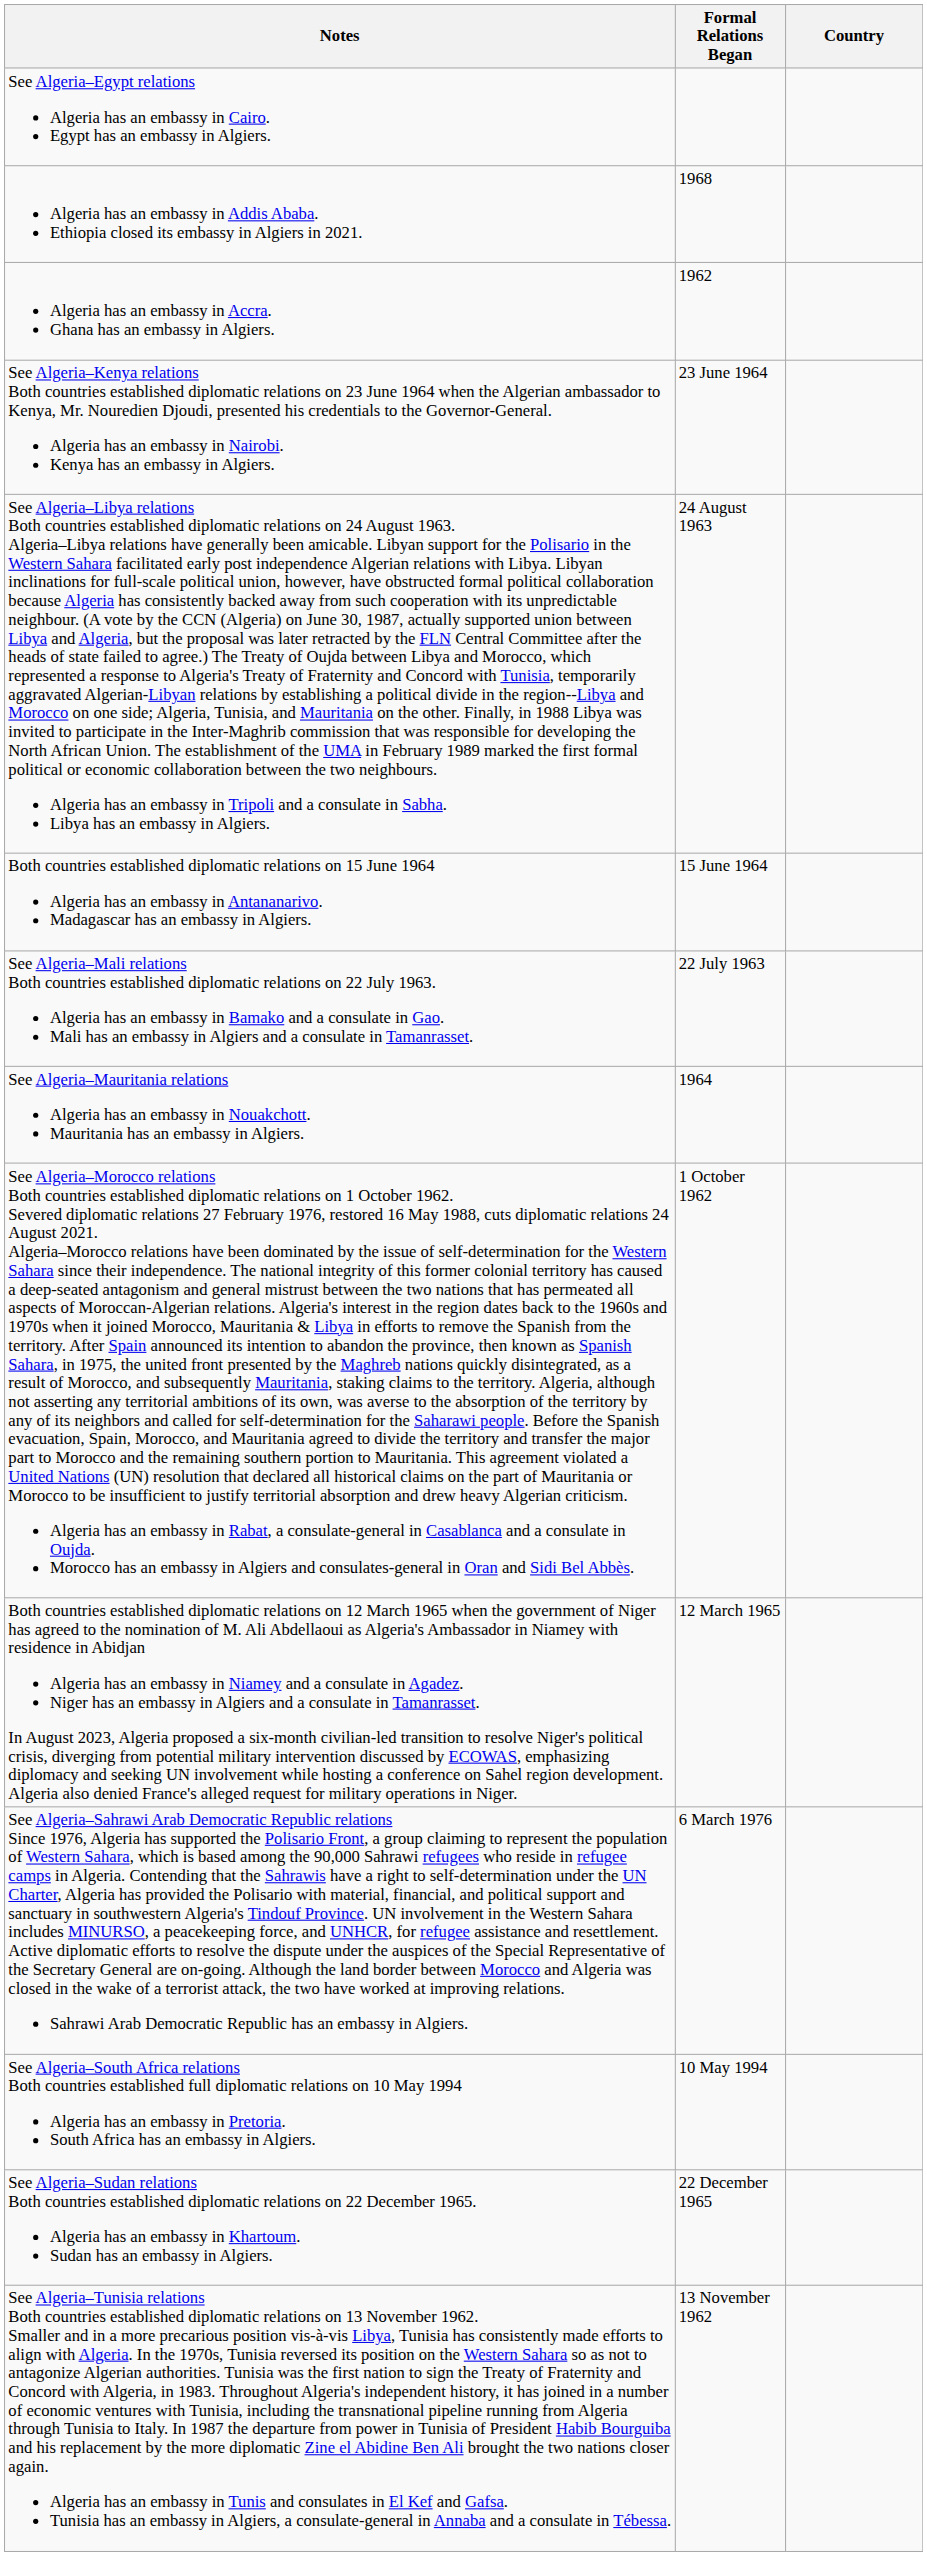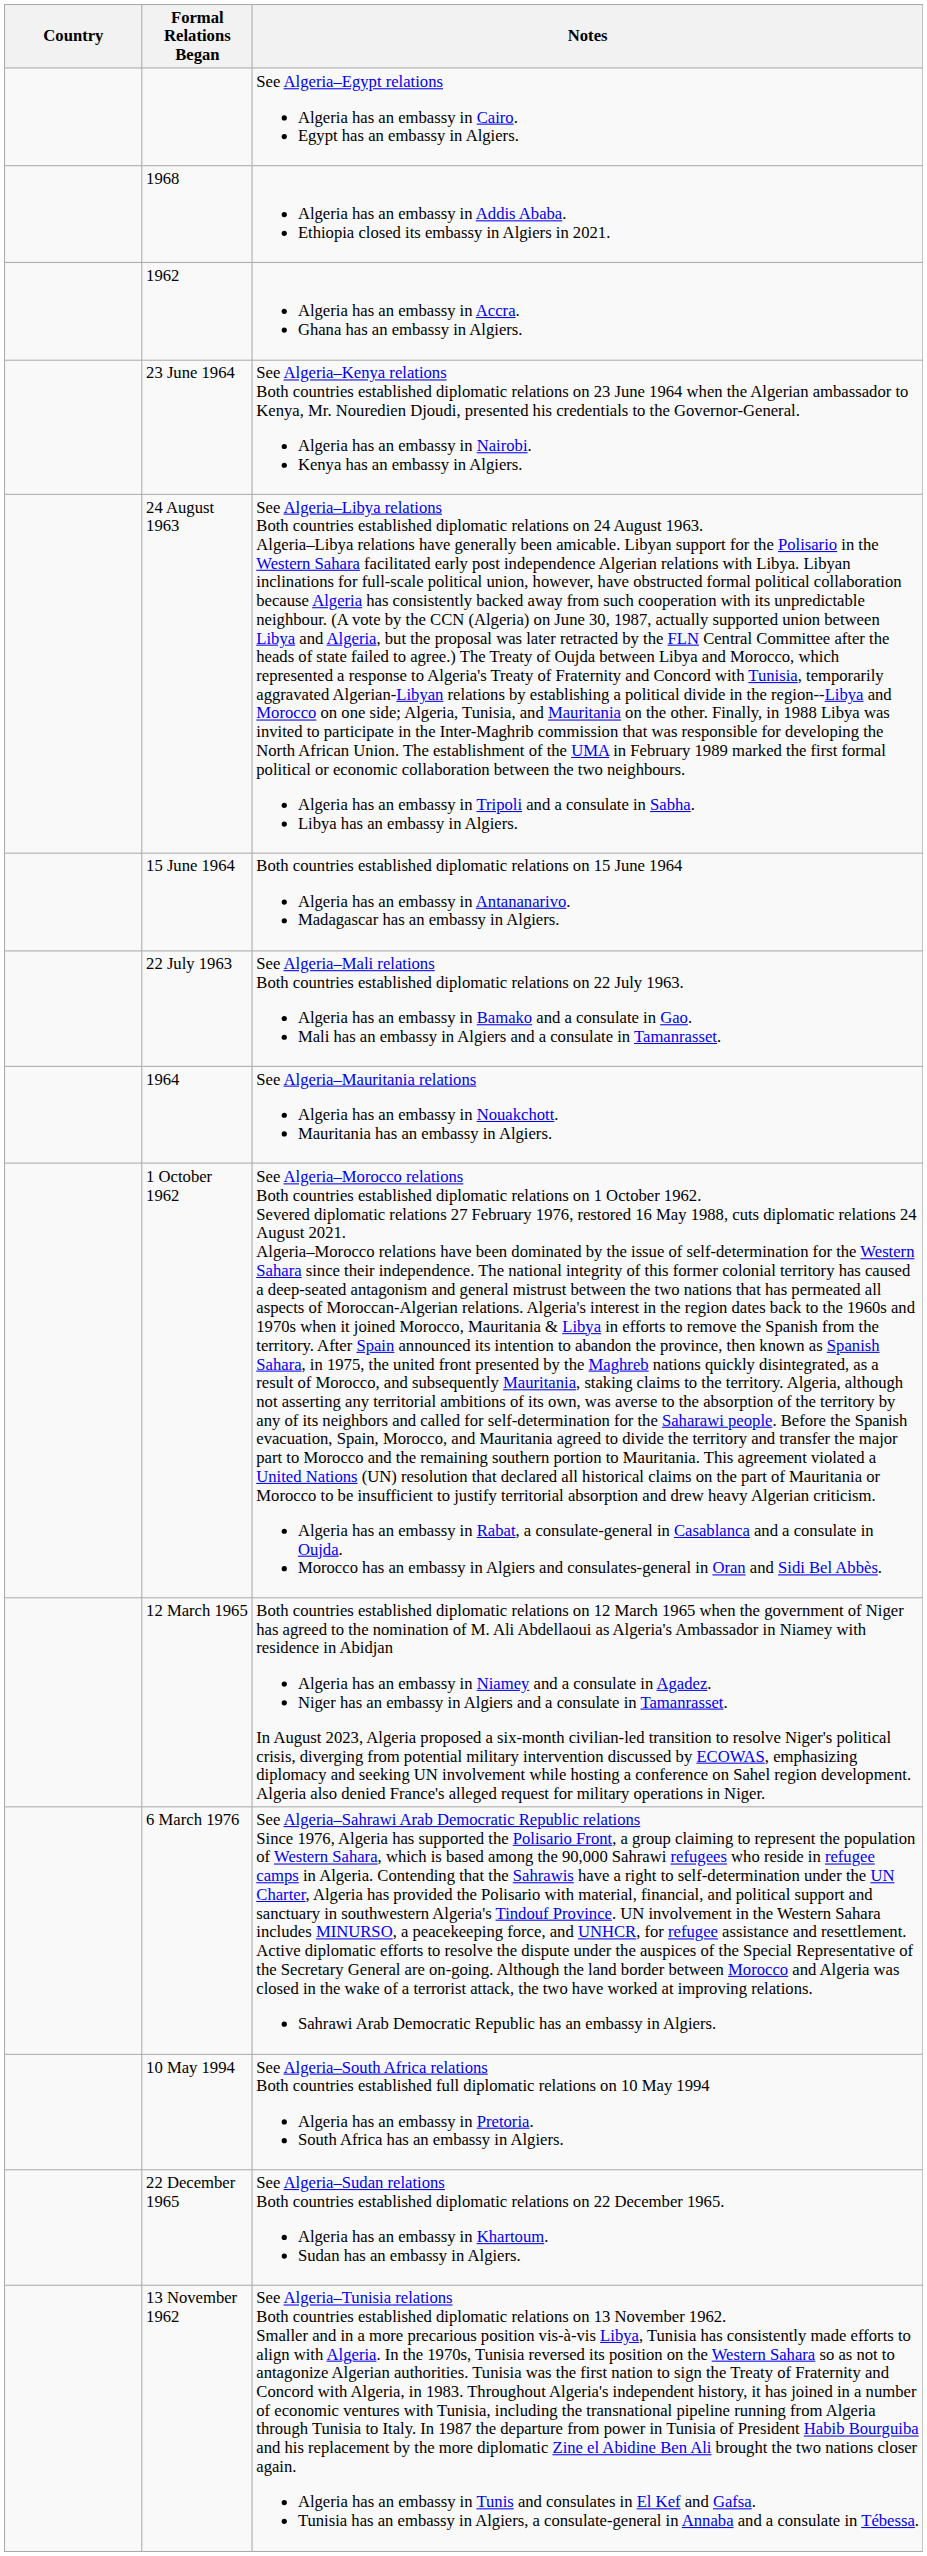 <table class="wikitable sortable" style="width:100%; margin:auto;">
 <tr>
+<th style="width:15%;">Country</th>
+<th style="width:12%;">Formal Relations Began</th>
 <th>Notes</th>
-<th style="width:12%;">Formal Relations Began</th>
-<th style="width:15%;">Country</th>
 </tr>
 <tr valign="top">
-<td>See <a href='#'>Algeria–Egypt relations</a><br><ul><li>Algeria has an embassy in <a href='#'>Cairo</a>.</li><li>Egypt has an embassy in Algiers.</li></ul></td>
 <td></td>
 <td></td>
+<td>See <a href='#'>Algeria–Egypt relations</a><br><ul><li>Algeria has an embassy in <a href='#'>Cairo</a>.</li><li>Egypt has an embassy in Algiers.</li></ul></td>
 </tr>
 <tr valign="top">
+<td></td>
+<td>1968</td>
 <td><br><ul><li>Algeria has an embassy in <a href='#'>Addis Ababa</a>.</li><li>Ethiopia closed its embassy in Algiers in 2021.</li></ul></td>
-<td>1968</td>
-<td></td>
 </tr>
 <tr valign="top">
+<td></td>
+<td>1962</td>
 <td><br><ul><li>Algeria has an embassy in <a href='#'>Accra</a>.</li><li>Ghana has an embassy in Algiers.</li></ul></td>
-<td>1962</td>
-<td></td>
 </tr>
 <tr valign="top">
+<td></td>
+<td>23 June 1964</td>
 <td>See <a href='#'>Algeria–Kenya relations</a><br>Both countries established diplomatic relations on 23 June 1964 when the Algerian ambassador to Kenya, Mr. Nouredien Djoudi, presented his credentials to the Governor-General.<ul><li>Algeria has an embassy in <a href='#'>Nairobi</a>.</li><li>Kenya has an embassy in Algiers.</li></ul></td>
-<td>23 June 1964</td>
-<td></td>
 </tr>
 <tr valign="top">
+<td></td>
+<td>24 August 1963</td>
 <td>See <a href='#'>Algeria–Libya relations</a><br>Both countries established diplomatic relations on 24 August 1963.<br>Algeria–Libya relations have generally been amicable. Libyan support for the <a href='#'>Polisario</a> in the <a href='#'>Western Sahara</a> facilitated early post independence Algerian relations with Libya. Libyan inclinations for full-scale political union, however, have obstructed formal political collaboration because <a href='#'>Algeria</a> has consistently backed away from such cooperation with its unpredictable neighbour. (A vote by the CCN (Algeria) on June 30, 1987, actually supported union between <a href='#'>Libya</a> and <a href='#'>Algeria</a>, but the proposal was later retracted by the <a href='#'>FLN</a> Central Committee after the heads of state failed to agree.) The Treaty of Oujda between Libya and Morocco, which represented a response to Algeria's Treaty of Fraternity and Concord with <a href='#'>Tunisia</a>, temporarily aggravated Algerian-<a href='#'>Libyan</a> relations by establishing a political divide in the region--<a href='#'>Libya</a> and <a href='#'>Morocco</a> on one side; Algeria, Tunisia, and <a href='#'>Mauritania</a> on the other. Finally, in 1988 Libya was invited to participate in the Inter-Maghrib commission that was responsible for developing the North African Union. The establishment of the <a href='#'>UMA</a> in February 1989 marked the first formal political or economic collaboration between the two neighbours.<ul><li>Algeria has an embassy in <a href='#'>Tripoli</a> and a consulate in <a href='#'>Sabha</a>.</li><li>Libya has an embassy in Algiers.</li></ul></td>
-<td>24 August 1963</td>
-<td></td>
 </tr>
 <tr valign="top">
+<td></td>
+<td>15 June 1964</td>
 <td>Both countries established diplomatic relations on 15 June 1964<br><ul><li>Algeria has an embassy in <a href='#'>Antananarivo</a>.</li><li>Madagascar has an embassy in Algiers.</li></ul></td>
-<td>15 June 1964</td>
-<td></td>
 </tr>
 <tr valign="top">
+<td></td>
+<td>22 July 1963</td>
 <td>See <a href='#'>Algeria–Mali relations</a><br>Both countries established diplomatic relations on 22 July 1963.<ul><li>Algeria has an embassy in <a href='#'>Bamako</a> and a consulate in <a href='#'>Gao</a>.</li><li>Mali has an embassy in Algiers and a consulate in <a href='#'>Tamanrasset</a>.</li></ul></td>
-<td>22 July 1963</td>
-<td></td>
 </tr>
 <tr valign="top">
+<td></td>
+<td>1964</td>
 <td>See <a href='#'>Algeria–Mauritania relations</a><br><ul><li>Algeria has an embassy in <a href='#'>Nouakchott</a>.</li><li>Mauritania has an embassy in Algiers.</li></ul></td>
-<td>1964</td>
-<td></td>
 </tr>
 <tr valign="top">
+<td></td>
+<td>1 October 1962</td>
 <td>See <a href='#'>Algeria–Morocco relations</a><br>Both countries established diplomatic relations on 1 October 1962.<br>Severed diplomatic relations 27 February 1976, restored 16 May 1988, cuts diplomatic relations 24 August 2021.<br>Algeria–Morocco relations have been dominated by the issue of self-determination for the <a href='#'>Western Sahara</a> since their independence.  The national integrity of this former colonial territory has caused a deep-seated antagonism and general mistrust between the two nations that has permeated all aspects of Moroccan-Algerian relations.  Algeria's interest in the region dates back to the 1960s and 1970s when it joined Morocco, Mauritania & <a href='#'>Libya</a> in efforts to remove the Spanish from the territory. After <a href='#'>Spain</a> announced its intention to abandon the province, then known as <a href='#'>Spanish Sahara</a>, in 1975, the united front presented by the <a href='#'>Maghreb</a> nations quickly disintegrated, as a result of Morocco, and subsequently <a href='#'>Mauritania</a>, staking claims to the territory. Algeria, although not asserting any territorial ambitions of its own, was averse to the absorption of the territory by any of its neighbors and called for self-determination for the <a href='#'>Saharawi people</a>. Before the Spanish evacuation, Spain, Morocco, and Mauritania agreed to divide the territory and transfer the major part to Morocco and the remaining southern portion to Mauritania. This agreement violated a <a href='#'>United Nations</a> (UN) resolution that declared all historical claims on the part of Mauritania or Morocco to be insufficient to justify territorial absorption and drew heavy Algerian criticism.<ul><li>Algeria has an embassy in <a href='#'>Rabat</a>, a consulate-general in <a href='#'>Casablanca</a> and a consulate in <a href='#'>Oujda</a>.</li><li>Morocco has an embassy in Algiers and consulates-general in <a href='#'>Oran</a> and <a href='#'>Sidi Bel Abbès</a>.</li></ul></td>
-<td>1 October 1962</td>
-<td></td>
 </tr>
 <tr valign="top">
+<td></td>
+<td>12 March 1965</td>
 <td>Both countries established diplomatic relations on 12 March 1965 when the government of Niger has agreed to the nomination of M. Ali Abdellaoui as Algeria's Ambassador in Niamey with residence in Abidjan<br><ul><li>Algeria has an embassy in <a href='#'>Niamey</a> and a consulate in <a href='#'>Agadez</a>.</li><li>Niger has an embassy in Algiers and a consulate in <a href='#'>Tamanrasset</a>.</li></ul>In August 2023, Algeria proposed a six-month civilian-led transition to resolve Niger's political crisis, diverging from potential military intervention discussed by <a href='#'>ECOWAS</a>, emphasizing diplomacy and seeking UN involvement while hosting a conference on Sahel region development. Algeria also denied France's alleged request for military operations in Niger.</td>
-<td>12 March 1965</td>
-<td></td>
 </tr>
 <tr valign="top">
+<td></td>
+<td>6 March 1976</td>
 <td>See <a href='#'>Algeria–Sahrawi Arab Democratic Republic relations</a><br>Since 1976, Algeria has supported the <a href='#'>Polisario Front</a>, a group claiming to represent the population of <a href='#'>Western Sahara</a>, which is based among the 90,000 Sahrawi <a href='#'>refugees</a> who reside in <a href='#'>refugee camps</a> in Algeria. Contending that the <a href='#'>Sahrawis</a> have a right to self-determination under the <a href='#'>UN Charter</a>, Algeria has provided the Polisario with material, financial, and political support and sanctuary in southwestern Algeria's <a href='#'>Tindouf Province</a>. UN involvement in the Western Sahara includes <a href='#'>MINURSO</a>, a peacekeeping force, and <a href='#'>UNHCR</a>, for <a href='#'>refugee</a> assistance and resettlement. Active diplomatic efforts to resolve the dispute under the auspices of the Special Representative of the Secretary General are on-going. Although the land border between <a href='#'>Morocco</a> and Algeria was closed in the wake of a terrorist attack, the two have worked at improving relations.<ul><li>Sahrawi Arab Democratic Republic has an embassy in Algiers.</li></ul></td>
-<td>6 March 1976</td>
-<td></td>
 </tr>
 <tr valign="top">
+<td></td>
+<td>10 May 1994</td>
 <td>See <a href='#'>Algeria–South Africa relations</a><br>Both countries established full diplomatic relations on 10 May 1994<ul><li>Algeria has an embassy in <a href='#'>Pretoria</a>.</li><li>South Africa has an embassy in Algiers.</li></ul></td>
-<td>10 May 1994</td>
-<td></td>
 </tr>
 <tr valign="top">
+<td></td>
+<td>22 December 1965</td>
 <td>See <a href='#'>Algeria–Sudan relations</a><br>Both countries established diplomatic relations on 22 December 1965.<ul><li>Algeria has an embassy in <a href='#'>Khartoum</a>.</li><li>Sudan has an embassy in Algiers.</li></ul></td>
-<td>22 December 1965</td>
-<td></td>
 </tr>
 <tr valign="top">
+<td></td>
+<td>13 November 1962</td>
 <td>See <a href='#'>Algeria–Tunisia relations</a><br>Both countries established diplomatic relations on 13 November 1962.<br>Smaller and in a more precarious position vis-à-vis <a href='#'>Libya</a>, Tunisia has consistently made efforts to align with <a href='#'>Algeria</a>. In the 1970s, Tunisia reversed its position on the <a href='#'>Western Sahara</a> so as not to antagonize Algerian authorities. Tunisia was the first nation to sign the Treaty of Fraternity and Concord with Algeria, in 1983. Throughout Algeria's independent history, it has joined in a number of economic ventures with Tunisia, including the transnational pipeline running from Algeria through Tunisia to Italy. In 1987 the departure from power in Tunisia of President <a href='#'>Habib Bourguiba</a> and his replacement by the more diplomatic <a href='#'>Zine el Abidine Ben Ali</a> brought the two nations closer again.<ul><li>Algeria has an embassy in <a href='#'>Tunis</a> and consulates in <a href='#'>El Kef</a> and <a href='#'>Gafsa</a>.</li><li>Tunisia has an embassy in Algiers, a consulate-general in <a href='#'>Annaba</a> and a consulate in <a href='#'>Tébessa</a>.</li></ul></td>
-<td>13 November 1962</td>
-<td></td>
 </tr>
 </table>
